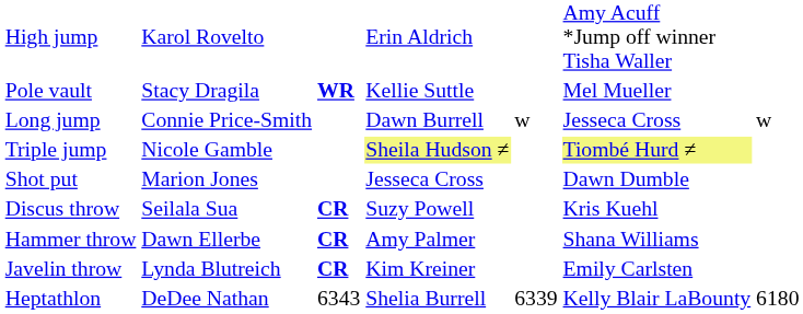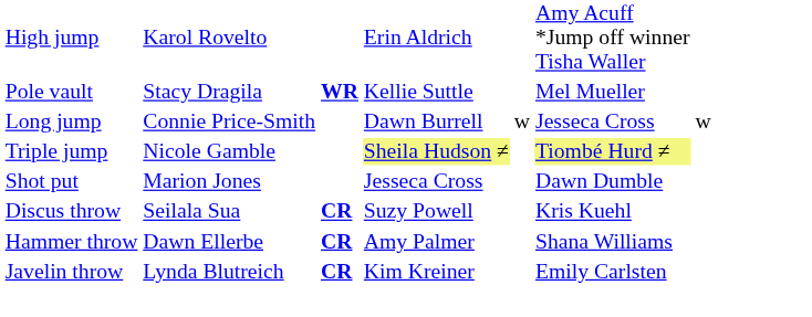 <table>
 <tr>
 <td><a href='#'>High jump</a></td>
 <td><a href='#'>Karol Rovelto</a></td>
 <td></td>
 <td><a href='#'>Erin Aldrich</a></td>
 <td></td>
 <td><a href='#'>Amy Acuff</a><br>*Jump off winner<br><a href='#'>Tisha Waller</a></td>
 <td><br><br></td>
 </tr>
 <tr>
 <td><a href='#'>Pole vault</a></td>
 <td><a href='#'>Stacy Dragila</a></td>
 <td> <strong><a href='#'>WR</a></strong></td>
 <td><a href='#'>Kellie Suttle</a></td>
 <td></td>
 <td><a href='#'>Mel Mueller</a></td>
 <td></td>
 </tr>
 <tr>
 <td><a href='#'>Long jump</a></td>
 <td><a href='#'>Connie Price-Smith</a></td>
 <td></td>
 <td><a href='#'>Dawn Burrell</a></td>
 <td>w</td>
 <td><a href='#'>Jesseca Cross</a></td>
 <td>w</td>
 </tr>
 <tr>
 <td><a href='#'>Triple jump</a></td>
 <td><a href='#'>Nicole Gamble</a></td>
 <td></td>
 <td style="background:#f3f781;"><a href='#'>Sheila Hudson</a> ≠</td>
 <td></td>
 <td style="background:#f3f781;"><a href='#'>Tiombé Hurd</a> ≠</td>
 <td></td>
 </tr>
 <tr>
 <td><a href='#'>Shot put</a></td>
 <td><a href='#'>Marion Jones</a></td>
 <td></td>
 <td><a href='#'>Jesseca Cross</a></td>
 <td></td>
 <td><a href='#'>Dawn Dumble</a></td>
 <td></td>
 </tr>
 <tr>
 <td><a href='#'>Discus throw</a></td>
 <td><a href='#'>Seilala Sua</a></td>
 <td> <strong><a href='#'>CR</a></strong></td>
 <td><a href='#'>Suzy Powell</a></td>
 <td></td>
 <td><a href='#'>Kris Kuehl</a></td>
 <td></td>
 </tr>
 <tr>
 <td><a href='#'>Hammer throw</a></td>
 <td><a href='#'>Dawn Ellerbe</a></td>
 <td>	<strong><a href='#'>CR</a></strong></td>
 <td><a href='#'>Amy Palmer</a></td>
 <td></td>
 <td><a href='#'>Shana Williams</a></td>
 <td></td>
 </tr>
 <tr>
 <td><a href='#'>Javelin throw</a></td>
 <td><a href='#'>Lynda Blutreich</a></td>
 <td> <strong><a href='#'>CR</a></strong></td>
 <td><a href='#'>Kim Kreiner</a></td>
 <td></td>
 <td><a href='#'>Emily Carlsten</a></td>
 <td></td>
 </tr>
-<tr>
-<td><a href='#'>Heptathlon</a></td>
-<td><a href='#'>DeDee Nathan</a></td>
-<td>6343</td>
-<td><a href='#'>Shelia Burrell</a></td>
-<td>6339</td>
-<td><a href='#'>Kelly Blair LaBounty</a></td>
-<td>6180</td>
-</tr>
 </table>
